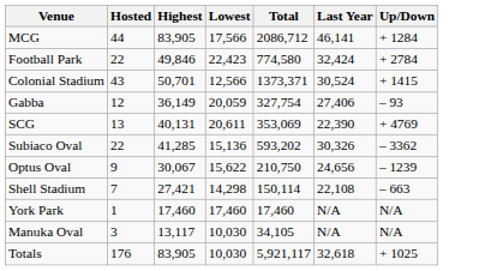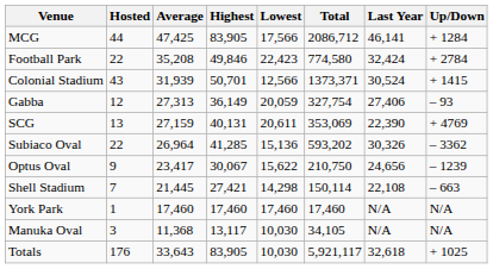 <table class="wikitable sortable">
 <tr>
 <th>Venue</th>
 <th>Hosted</th>
+<th>Average</th>
 <th>Highest</th>
 <th>Lowest</th>
 <th>Total</th>
 <th>Last Year</th>
 <th>Up/Down</th>
 </tr>
 <tr>
 <td>MCG</td>
 <td>44</td>
+<td>47,425</td>
 <td>83,905</td>
 <td>17,566</td>
 <td>2086,712</td>
 <td>46,141</td>
 <td>+ 1284</td>
 </tr>
 <tr>
 <td>Football Park</td>
 <td>22</td>
+<td>35,208</td>
 <td>49,846</td>
 <td>22,423</td>
 <td>774,580</td>
 <td>32,424</td>
 <td>+ 2784</td>
 </tr>
 <tr>
 <td>Colonial Stadium</td>
 <td>43</td>
+<td>31,939</td>
 <td>50,701</td>
 <td>12,566</td>
 <td>1373,371</td>
 <td>30,524</td>
 <td>+ 1415</td>
 </tr>
 <tr>
 <td>Gabba</td>
 <td>12</td>
+<td>27,313</td>
 <td>36,149</td>
 <td>20,059</td>
 <td>327,754</td>
 <td>27,406</td>
 <td>– 93</td>
 </tr>
 <tr>
 <td>SCG</td>
 <td>13</td>
+<td>27,159</td>
 <td>40,131</td>
 <td>20,611</td>
 <td>353,069</td>
 <td>22,390</td>
 <td>+ 4769</td>
 </tr>
 <tr>
 <td>Subiaco Oval</td>
 <td>22</td>
+<td>26,964</td>
 <td>41,285</td>
 <td>15,136</td>
 <td>593,202</td>
 <td>30,326</td>
 <td>– 3362</td>
 </tr>
 <tr>
 <td>Optus Oval</td>
 <td>9</td>
+<td>23,417</td>
 <td>30,067</td>
 <td>15,622</td>
 <td>210,750</td>
 <td>24,656</td>
 <td>– 1239</td>
 </tr>
 <tr>
 <td>Shell Stadium</td>
 <td>7</td>
+<td>21,445</td>
 <td>27,421</td>
 <td>14,298</td>
 <td>150,114</td>
 <td>22,108</td>
 <td>– 663</td>
 </tr>
 <tr>
 <td>York Park</td>
 <td>1</td>
 <td>17,460</td>
 <td>17,460</td>
 <td>17,460</td>
+<td>17,460</td>
 <td>N/A</td>
 <td>N/A</td>
 </tr>
 <tr>
 <td>Manuka Oval</td>
 <td>3</td>
+<td>11,368</td>
 <td>13,117</td>
 <td>10,030</td>
 <td>34,105</td>
 <td>N/A</td>
 <td>N/A</td>
 </tr>
 <tr>
 <td>Totals</td>
 <td>176</td>
+<td>33,643</td>
 <td>83,905</td>
 <td>10,030</td>
 <td>5,921,117</td>
 <td>32,618</td>
 <td>+ 1025</td>
 </tr>
 </table>
